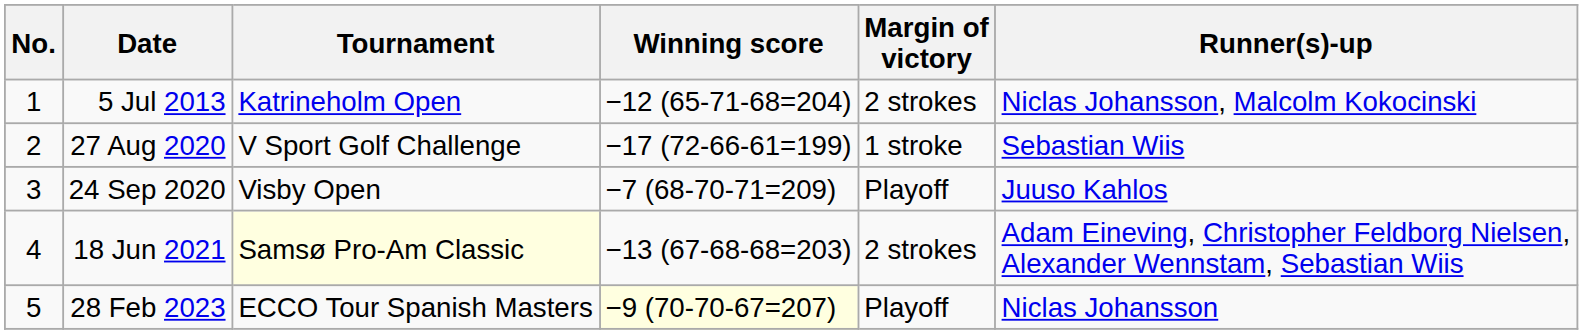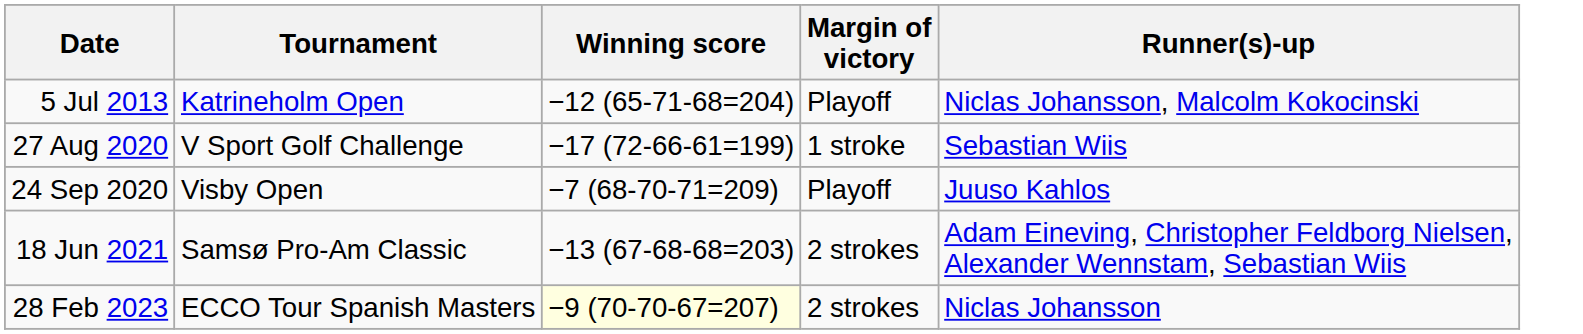 <table class="wikitable" style="font-size:95%;">
 <tr>
-<th>No.</th>
 <th>Date</th>
 <th>Tournament</th>
 <th>Winning score</th>
 <th>Margin of<br>victory</th>
 <th>Runner(s)-up</th>
 </tr>
 <tr>
-<td align=center>1</td>
 <td align=right>5 Jul <a href='#'>2013</a></td>
 <td><a href='#'>Katrineholm Open</a></td>
 <td>−12 (65-71-68=204)</td>
-<td>2 strokes</td>
+<td>Playoff</td>
 <td> <a href='#'>Niclas Johansson</a>,  <a href='#'>Malcolm Kokocinski</a></td>
 </tr>
 <tr>
-<td align=center>2</td>
 <td align=right>27 Aug <a href='#'>2020</a></td>
 <td>V Sport Golf Challenge</td>
 <td>−17 (72-66-61=199)</td>
 <td>1 stroke</td>
 <td> <a href='#'>Sebastian Wiis</a></td>
 </tr>
 <tr>
-<td align=center>3</td>
 <td align=right>24 Sep 2020</td>
 <td>Visby Open</td>
 <td>−7 (68-70-71=209)</td>
 <td>Playoff</td>
 <td> <a href='#'>Juuso Kahlos</a></td>
 </tr>
 <tr>
-<td align=center>4</td>
 <td align=right>18 Jun <a href='#'>2021</a></td>
-<td style="background: lightyellow;">Samsø Pro-Am Classic</td>
+<td>Samsø Pro-Am Classic</td>
 <td>−13 (67-68-68=203)</td>
 <td>2 strokes</td>
 <td> <a href='#'>Adam Eineving</a>,  <a href='#'>Christopher Feldborg Nielsen</a>,<br> <a href='#'>Alexander Wennstam</a>,  <a href='#'>Sebastian Wiis</a></td>
 </tr>
 <tr>
-<td align=center>5</td>
 <td align=right>28 Feb <a href='#'>2023</a></td>
 <td>ECCO Tour Spanish Masters</td>
 <td style="background: lightyellow;">−9 (70-70-67=207)</td>
-<td>Playoff</td>
+<td>2 strokes</td>
 <td> <a href='#'>Niclas Johansson</a></td>
 </tr>
 </table>
